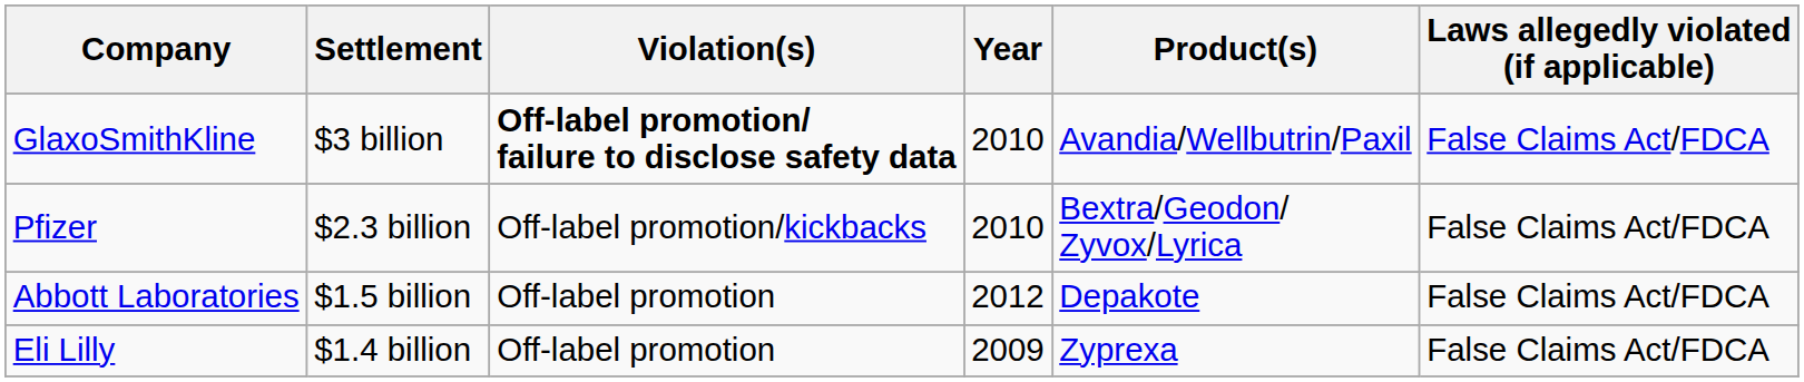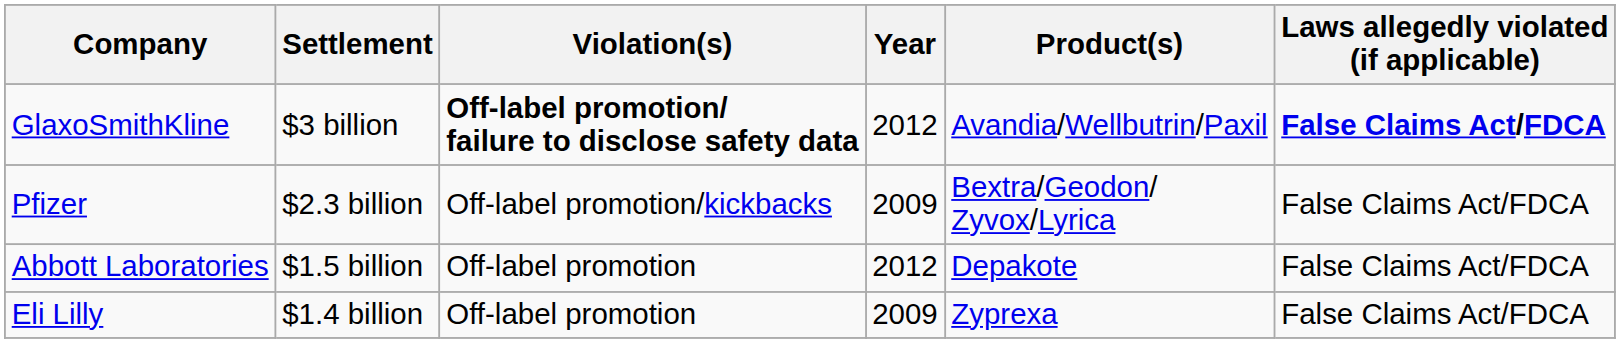 <table class="wikitable">
 <tr>
 <th>Company</th>
 <th>Settlement</th>
 <th>Violation(s)</th>
 <th>Year</th>
 <th>Product(s)</th>
 <th>Laws allegedly violated <br> (if applicable)</th>
 </tr>
 <tr>
 <td><a href='#'>GlaxoSmithKline</a></td>
 <td>$3 billion</td>
 <td><strong>Off-label promotion/ <br> failure to disclose safety data</strong></td>
-<td>2010</td>
+<td>2012</td>
 <td><a href='#'>Avandia</a>/<a href='#'>Wellbutrin</a>/<a href='#'>Paxil</a></td>
-<td><a href='#'>False Claims Act</a>/<a href='#'>FDCA</a></td>
+<td><strong><a href='#'>False Claims Act</a>/<a href='#'>FDCA</a></strong></td>
 </tr>
 <tr>
 <td><a href='#'>Pfizer</a></td>
 <td>$2.3 billion</td>
 <td>Off-label promotion/<a href='#'>kickbacks</a></td>
-<td>2010</td>
+<td>2009</td>
 <td><a href='#'>Bextra</a>/<a href='#'>Geodon</a>/ <br><a href='#'>Zyvox</a>/<a href='#'>Lyrica</a></td>
 <td>False Claims Act/FDCA</td>
 </tr>
 <tr>
 <td><a href='#'>Abbott Laboratories</a></td>
 <td>$1.5 billion</td>
 <td>Off-label promotion</td>
 <td>2012</td>
 <td><a href='#'>Depakote</a></td>
 <td>False Claims Act/FDCA</td>
 </tr>
 <tr>
 <td><a href='#'>Eli Lilly</a></td>
 <td>$1.4 billion</td>
 <td>Off-label promotion</td>
 <td>2009</td>
 <td><a href='#'>Zyprexa</a></td>
 <td>False Claims Act/FDCA</td>
 </tr>
 </table>
